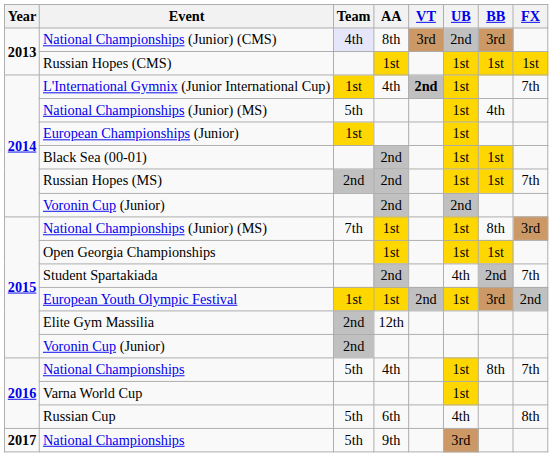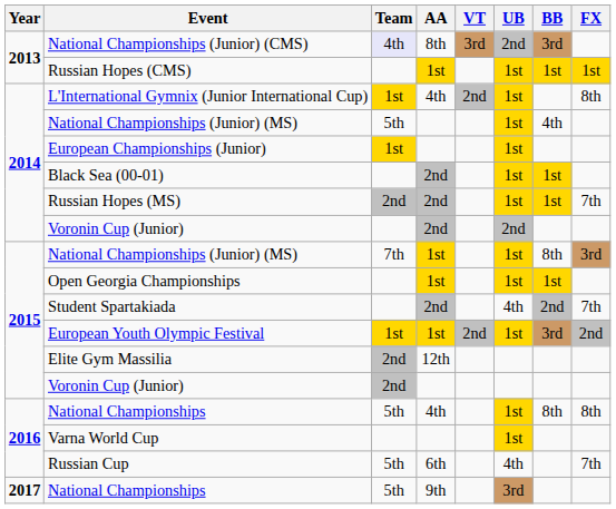 <table class="wikitable" style="text-align:center; font-size: 95%;">
 <tr>
 <th>Year</th>
 <th>Event</th>
 <th style="width:30px;">Team</th>
 <th style="width:30px;">AA</th>
 <th style="width:30px;"><a href='#'>VT</a></th>
 <th style="width:30px;"><a href='#'>UB</a></th>
 <th style="width:30px;"><a href='#'>BB</a></th>
 <th style="width:30px;"><a href='#'>FX</a></th>
 </tr>
 <tr>
 <td rowspan="2"><strong>2013</strong></td>
 <td align=left><a href='#'>National Championships</a> (Junior) (CMS)</td>
 <td style="background: lavender;">4th</td>
 <td>8th</td>
 <td style="background:#c96;">3rd</td>
 <td style="background:silver;">2nd</td>
 <td style="background:#c96;">3rd</td>
 <td></td>
 </tr>
 <tr>
 <td align=left>Russian Hopes (CMS)</td>
 <td></td>
 <td style="background: gold">1st</td>
 <td></td>
 <td style="background: gold">1st</td>
 <td style="background: gold">1st</td>
 <td style="background: gold">1st</td>
 </tr>
 <tr>
 <td rowspan="6"><strong><a href='#'>2014</a></strong></td>
 <td align=left><a href='#'>L'International Gymnix</a> (Junior International Cup)</td>
 <td style="background: gold">1st</td>
 <td>4th</td>
-<td style="background:silver;"><strong>2nd</strong></td>
+<td style="background:silver;">2nd</td>
 <td style="background: gold">1st</td>
 <td></td>
-<td>7th</td>
+<td>8th</td>
 </tr>
 <tr>
 <td align=left><a href='#'>National Championships</a> (Junior) (MS)</td>
 <td>5th</td>
 <td></td>
 <td></td>
 <td style="background: gold">1st</td>
 <td>4th</td>
 <td></td>
 </tr>
 <tr>
 <td align=left><a href='#'>European Championships</a> (Junior)</td>
 <td style="background: gold">1st</td>
 <td></td>
 <td></td>
 <td style="background: gold">1st</td>
 <td></td>
 <td></td>
 </tr>
 <tr>
 <td align=left>Black Sea (00-01)</td>
 <td></td>
 <td style="background:silver;">2nd</td>
 <td></td>
 <td style="background: gold">1st</td>
 <td style="background: gold">1st</td>
 <td></td>
 </tr>
 <tr>
 <td align=left>Russian Hopes (MS)</td>
 <td style="background:silver;">2nd</td>
 <td style="background:silver;">2nd</td>
 <td></td>
 <td style="background: gold">1st</td>
 <td style="background: gold">1st</td>
 <td>7th</td>
 </tr>
 <tr>
 <td align=left><a href='#'>Voronin Cup</a> (Junior)</td>
 <td></td>
 <td style="background:silver;">2nd</td>
 <td></td>
 <td style="background:silver;">2nd</td>
 <td></td>
 <td></td>
 </tr>
 <tr>
 <td rowspan="6"><strong><a href='#'>2015</a></strong></td>
 <td align=left><a href='#'>National Championships</a> (Junior) (MS)</td>
 <td>7th</td>
 <td style="background: gold">1st</td>
 <td></td>
 <td style="background: gold">1st</td>
 <td>8th</td>
 <td style="background:#c96;">3rd</td>
 </tr>
 <tr>
 <td align=left>Open Georgia Championships</td>
 <td></td>
 <td style="background: gold">1st</td>
 <td></td>
 <td style="background: gold">1st</td>
 <td style="background: gold">1st</td>
 <td></td>
 </tr>
 <tr>
 <td align=left>Student Spartakiada</td>
 <td></td>
 <td style="background:silver;">2nd</td>
 <td></td>
 <td>4th</td>
 <td style="background:silver;">2nd</td>
 <td>7th</td>
 </tr>
 <tr>
 <td align=left><a href='#'>European Youth Olympic Festival</a></td>
 <td style="background: gold">1st</td>
 <td style="background: gold">1st</td>
 <td style="background:silver;">2nd</td>
 <td style="background: gold">1st</td>
 <td style="background:#c96;">3rd</td>
 <td style="background:silver;">2nd</td>
 </tr>
 <tr>
 <td align=left>Elite Gym Massilia</td>
 <td style="background:silver;">2nd</td>
 <td>12th</td>
 <td></td>
 <td></td>
 <td></td>
 <td></td>
 </tr>
 <tr>
 <td align=left><a href='#'>Voronin Cup</a>  (Junior)</td>
 <td style="background:silver;">2nd</td>
 <td></td>
 <td></td>
 <td></td>
 <td></td>
 <td></td>
 </tr>
 <tr>
 <td rowspan="3"><strong><a href='#'>2016</a></strong></td>
 <td align=left><a href='#'>National Championships</a></td>
 <td>5th</td>
 <td>4th</td>
 <td></td>
 <td style="background: gold">1st</td>
 <td>8th</td>
-<td>7th</td>
+<td>8th</td>
 </tr>
 <tr>
 <td align=left>Varna World Cup</td>
 <td></td>
 <td></td>
 <td></td>
 <td style="background: gold">1st</td>
 <td></td>
 <td></td>
 </tr>
 <tr>
 <td align=left>Russian Cup</td>
 <td>5th</td>
 <td>6th</td>
 <td></td>
 <td>4th</td>
 <td></td>
-<td>8th</td>
+<td>7th</td>
 </tr>
 <tr>
 <td rowspan="1"><strong>2017</strong></td>
 <td align=left><a href='#'>National Championships</a></td>
 <td>5th</td>
 <td>9th</td>
 <td></td>
 <td style="background:#c96;">3rd</td>
 <td></td>
 <td></td>
 </tr>
 </table>
